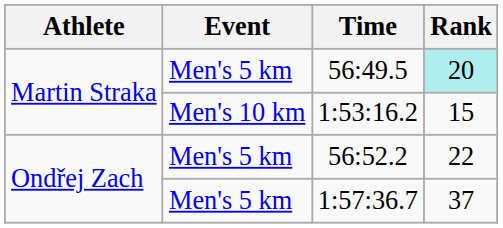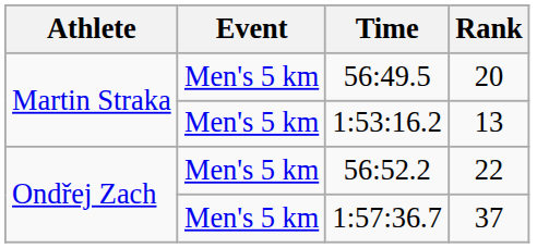 <table class="wikitable" style="text-align:center; font-size:90%;">
 <tr>
 <th>Athlete</th>
 <th>Event</th>
 <th>Time</th>
 <th>Rank</th>
 </tr>
 <tr>
 <td align=left rowspan=2><a href='#'>Martin Straka</a></td>
 <td align=left><a href='#'>Men's 5 km</a></td>
 <td>56:49.5</td>
-<td style="background: paleturquoise;">20</td>
+<td>20</td>
 </tr>
 <tr>
-<td align=left><a href='#'>Men's 10 km</a></td>
+<td align=left><a href='#'>Men's 5 km</a></td>
 <td>1:53:16.2</td>
-<td>15</td>
+<td>13</td>
 </tr>
 <tr>
 <td align=left rowspan=2><a href='#'>Ondřej Zach</a></td>
 <td align=left><a href='#'>Men's 5 km</a></td>
 <td>56:52.2</td>
 <td>22</td>
 </tr>
 <tr>
 <td align=left><a href='#'>Men's 5 km</a></td>
 <td>1:57:36.7</td>
 <td>37</td>
 </tr>
 </table>
